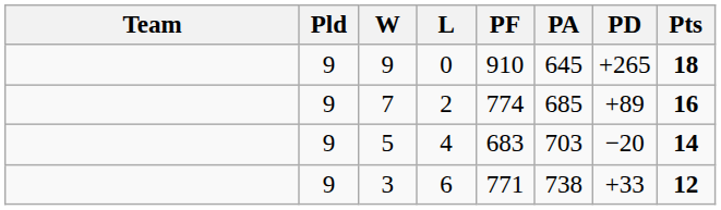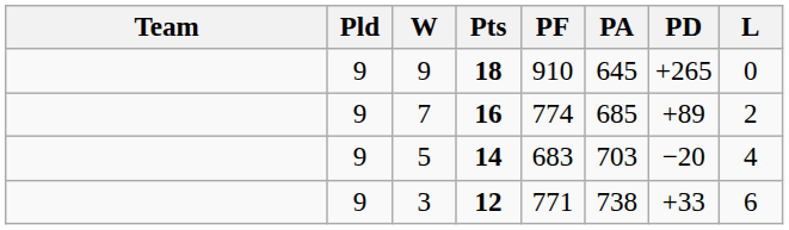 <table class=wikitable style="text-align:center">
 <tr>
 <th width=180>Team</th>
 <th width=30>Pld</th>
 <th width=30>W</th>
-<th width=30>L</th>
+<th width=30>Pts</th>
 <th width=30>PF</th>
 <th width=30>PA</th>
 <th width=30>PD</th>
-<th width=30>Pts</th>
+<th width=30>L</th>
 </tr>
 <tr>
 <td align="left"></td>
 <td>9</td>
 <td>9</td>
-<td>0</td>
+<td><strong>18</strong></td>
 <td>910</td>
 <td>645</td>
 <td>+265</td>
-<td><strong>18</strong></td>
+<td>0</td>
 </tr>
 <tr>
 <td align="left"></td>
 <td>9</td>
 <td>7</td>
-<td>2</td>
+<td><strong>16</strong></td>
 <td>774</td>
 <td>685</td>
 <td>+89</td>
-<td><strong>16</strong></td>
+<td>2</td>
 </tr>
 <tr>
 <td align="left"></td>
 <td>9</td>
 <td>5</td>
-<td>4</td>
+<td><strong>14</strong></td>
 <td>683</td>
 <td>703</td>
 <td>−20</td>
-<td><strong>14</strong></td>
+<td>4</td>
 </tr>
 <tr>
 <td align="left"></td>
 <td>9</td>
 <td>3</td>
-<td>6</td>
+<td><strong>12</strong></td>
 <td>771</td>
 <td>738</td>
 <td>+33</td>
-<td><strong>12</strong></td>
+<td>6</td>
 </tr>
 </table>
